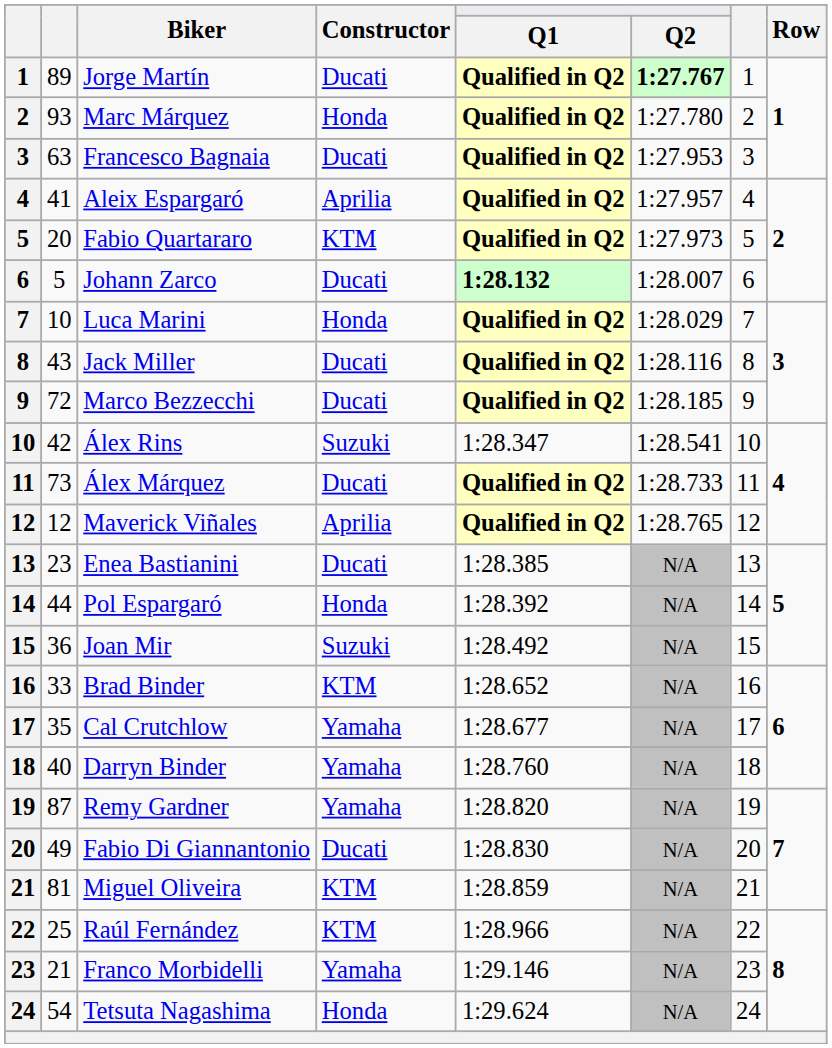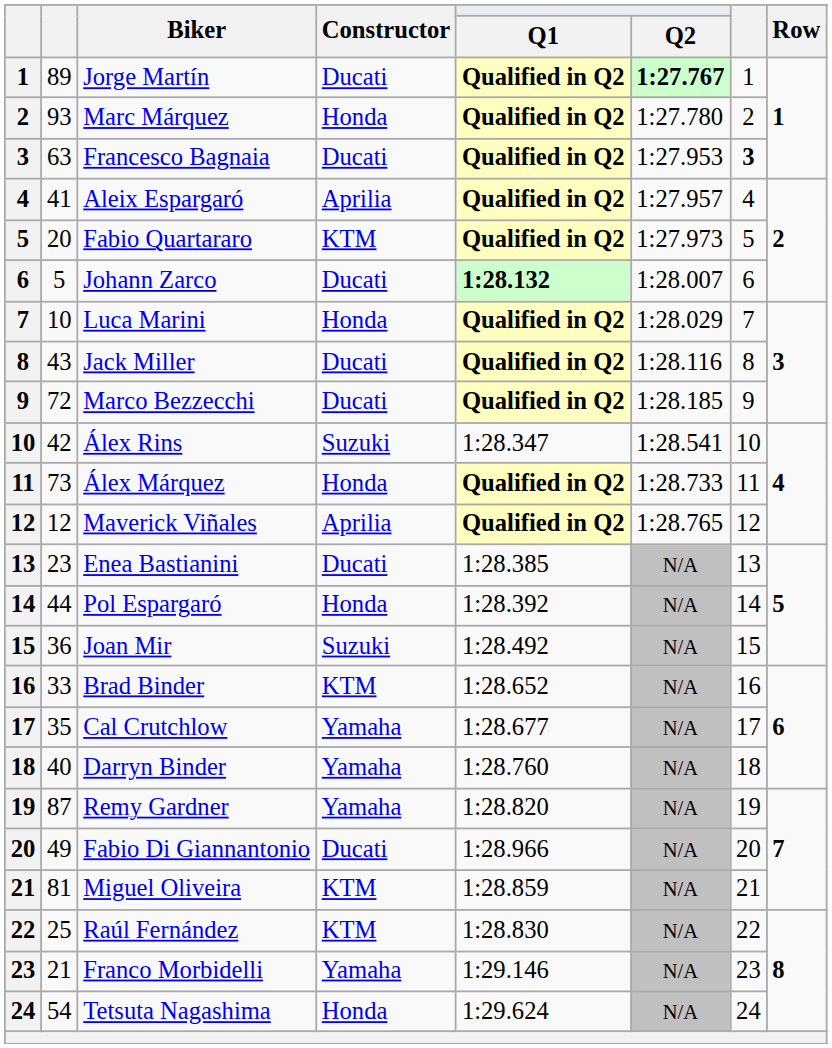 <table class="wikitable sortable" style="font-size: 85%;">
 <tr>
 <th rowspan="2"></th>
 <th rowspan="2"></th>
 <th rowspan="2">Biker</th>
 <th rowspan="2">Constructor</th>
 <th colspan="2" style="background:#eaecf0; text-align:center;"></th>
 <th rowspan="2"></th>
 <th rowspan="2">Row</th>
 </tr>
 <tr>
 <th scope="col">Q1</th>
 <th scope="col">Q2</th>
 </tr>
 <tr>
 <th scope="row">1</th>
 <td align="center">89</td>
 <td> <a href='#'>Jorge Martín</a></td>
 <td><a href='#'>Ducati</a></td>
 <td style="background:#ffffbf;"><strong>Qualified in Q2</strong></td>
 <td style="background:#ccffcc;"><strong>1:27.767</strong></td>
 <td align="center">1</td>
 <td rowspan="3"><strong>1</strong></td>
 </tr>
 <tr>
 <th scope="row">2</th>
 <td align="center">93</td>
 <td> <a href='#'>Marc Márquez</a></td>
 <td><a href='#'>Honda</a></td>
 <td style="background:#ffffbf;"><strong>Qualified in Q2</strong></td>
 <td>1:27.780</td>
 <td align="center">2</td>
 </tr>
 <tr>
 <th scope="row">3</th>
 <td align="center">63</td>
 <td> <a href='#'>Francesco Bagnaia</a></td>
 <td><a href='#'>Ducati</a></td>
 <td style="background:#ffffbf;"><strong>Qualified in Q2</strong></td>
 <td>1:27.953</td>
-<td align="center">3</td>
+<td align="center"><strong>3</strong></td>
 </tr>
 <tr>
 <th scope="row">4</th>
 <td align="center">41</td>
 <td> <a href='#'>Aleix Espargaró</a></td>
 <td><a href='#'>Aprilia</a></td>
 <td style="background:#ffffbf;"><strong>Qualified in Q2</strong></td>
 <td>1:27.957</td>
 <td align="center">4</td>
 <td rowspan="3"><strong>2</strong></td>
 </tr>
 <tr>
 <th scope="row">5</th>
 <td align="center">20</td>
 <td> <a href='#'>Fabio Quartararo</a></td>
 <td><a href='#'>KTM</a></td>
 <td style="background:#ffffbf;"><strong>Qualified in Q2</strong></td>
 <td>1:27.973</td>
 <td align="center">5</td>
 </tr>
 <tr>
 <th scope="row">6</th>
 <td align="center">5</td>
 <td> <a href='#'>Johann Zarco</a></td>
 <td><a href='#'>Ducati</a></td>
 <td style="background:#ccffcc"><strong>1:28.132</strong></td>
 <td>1:28.007</td>
 <td align="center">6</td>
 </tr>
 <tr>
 <th scope="row">7</th>
 <td align="center">10</td>
 <td> <a href='#'>Luca Marini</a></td>
 <td><a href='#'>Honda</a></td>
 <td style="background:#ffffbf;"><strong>Qualified in Q2</strong></td>
 <td>1:28.029</td>
 <td align="center">7</td>
 <td rowspan="3"><strong>3</strong></td>
 </tr>
 <tr>
 <th scope="row">8</th>
 <td align="center">43</td>
 <td> <a href='#'>Jack Miller</a></td>
 <td><a href='#'>Ducati</a></td>
 <td style="background:#ffffbf;"><strong>Qualified in Q2</strong></td>
 <td>1:28.116</td>
 <td align="center">8</td>
 </tr>
 <tr>
 <th scope="row">9</th>
 <td align="center">72</td>
 <td> <a href='#'>Marco Bezzecchi</a></td>
 <td><a href='#'>Ducati</a></td>
 <td style="background:#ffffbf;"><strong>Qualified in Q2</strong></td>
 <td>1:28.185</td>
 <td align="center">9</td>
 </tr>
 <tr>
 <th scope="row">10</th>
 <td align="center">42</td>
 <td> <a href='#'>Álex Rins</a></td>
 <td><a href='#'>Suzuki</a></td>
 <td>1:28.347</td>
 <td>1:28.541</td>
 <td align="center">10</td>
 <td rowspan="3"><strong>4</strong></td>
 </tr>
 <tr>
 <th scope="row">11</th>
 <td align="center">73</td>
 <td> <a href='#'>Álex Márquez</a></td>
-<td><a href='#'>Ducati</a></td>
+<td><a href='#'>Honda</a></td>
 <td style="background:#ffffbf;"><strong>Qualified in Q2</strong></td>
 <td>1:28.733</td>
 <td align="center">11</td>
 </tr>
 <tr>
 <th scope="row">12</th>
 <td align="center">12</td>
 <td> <a href='#'>Maverick Viñales</a></td>
 <td><a href='#'>Aprilia</a></td>
 <td style="background:#ffffbf;"><strong>Qualified in Q2</strong></td>
 <td>1:28.765</td>
 <td align="center">12</td>
 </tr>
 <tr>
 <th scope="row">13</th>
 <td align="center">23</td>
 <td> <a href='#'>Enea Bastianini</a></td>
 <td><a href='#'>Ducati</a></td>
 <td>1:28.385</td>
 <td style="background: silver" align="center" data-sort-value="19"><small>N/A</small></td>
 <td align="center">13</td>
 <td rowspan="3"><strong>5</strong></td>
 </tr>
 <tr>
 <th scope="row">14</th>
 <td align="center">44</td>
 <td> <a href='#'>Pol Espargaró</a></td>
 <td><a href='#'>Honda</a></td>
 <td>1:28.392</td>
 <td style="background: silver" align="center" data-sort-value="19"><small>N/A</small></td>
 <td align="center">14</td>
 </tr>
 <tr>
 <th scope="row">15</th>
 <td align="center">36</td>
 <td> <a href='#'>Joan Mir</a></td>
 <td><a href='#'>Suzuki</a></td>
 <td>1:28.492</td>
 <td style="background: silver" align="center" data-sort-value="19"><small>N/A</small></td>
 <td align="center">15</td>
 </tr>
 <tr>
 <th scope="row">16</th>
 <td align="center">33</td>
 <td> <a href='#'>Brad Binder</a></td>
 <td><a href='#'>KTM</a></td>
 <td>1:28.652</td>
 <td style="background: silver" align="center" data-sort-value="19"><small>N/A</small></td>
 <td align="center">16</td>
 <td rowspan="3"><strong>6</strong></td>
 </tr>
 <tr>
 <th scope="row">17</th>
 <td align="center">35</td>
 <td> <a href='#'>Cal Crutchlow</a></td>
 <td><a href='#'>Yamaha</a></td>
 <td>1:28.677</td>
 <td style="background: silver" align="center" data-sort-value="19"><small>N/A</small></td>
 <td align="center">17</td>
 </tr>
 <tr>
 <th scope="row">18</th>
 <td align="center">40</td>
 <td> <a href='#'>Darryn Binder</a></td>
 <td><a href='#'>Yamaha</a></td>
 <td>1:28.760</td>
 <td style="background: silver" align="center" data-sort-value="19"><small>N/A</small></td>
 <td align="center">18</td>
 </tr>
 <tr>
 <th scope="row">19</th>
 <td align="center">87</td>
 <td> <a href='#'>Remy Gardner</a></td>
 <td><a href='#'>Yamaha</a></td>
 <td>1:28.820</td>
 <td style="background: silver" align="center" data-sort-value="19"><small>N/A</small></td>
 <td align="center">19</td>
 <td rowspan="3"><strong>7</strong></td>
 </tr>
 <tr>
 <th scope="row">20</th>
 <td align="center">49</td>
 <td> <a href='#'>Fabio Di Giannantonio</a></td>
 <td><a href='#'>Ducati</a></td>
-<td>1:28.830</td>
+<td>1:28.966</td>
 <td style="background: silver" align="center" data-sort-value="20"><small>N/A</small></td>
 <td align="center">20</td>
 </tr>
 <tr>
 <th scope="row">21</th>
 <td align="center">81</td>
 <td> <a href='#'>Miguel Oliveira</a></td>
 <td><a href='#'>KTM</a></td>
 <td>1:28.859</td>
 <td style="background: silver" align="center" data-sort-value="21"><small>N/A</small></td>
 <td align="center">21</td>
 </tr>
 <tr>
 <th scope="row">22</th>
 <td align="center">25</td>
 <td> <a href='#'>Raúl Fernández</a></td>
 <td><a href='#'>KTM</a></td>
-<td>1:28.966</td>
+<td>1:28.830</td>
 <td style="background: silver" align="center" data-sort-value="22"><small>N/A</small></td>
 <td align="center">22</td>
 <td rowspan="3"><strong>8</strong></td>
 </tr>
 <tr>
 <th scope="row">23</th>
 <td align="center">21</td>
 <td> <a href='#'>Franco Morbidelli</a></td>
 <td><a href='#'>Yamaha</a></td>
 <td>1:29.146</td>
 <td style="background: silver" align="center" data-sort-value="23"><small>N/A</small></td>
 <td align="center">23</td>
 </tr>
 <tr>
 <th scope="row">24</th>
 <td align="center">54</td>
 <td> <a href='#'>Tetsuta Nagashima</a></td>
 <td><a href='#'>Honda</a></td>
 <td>1:29.624</td>
 <td style="background: silver" align="center" data-sort-value="25"><small>N/A</small></td>
 <td align="center">24</td>
 </tr>
 <tr>
 <th colspan="8"></th>
 </tr>
 <tr>
 </tr>
 </table>
